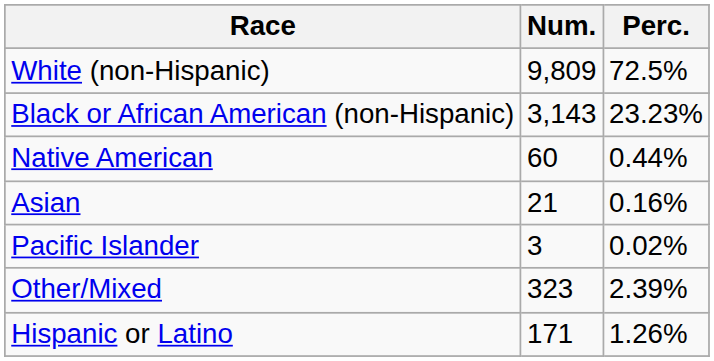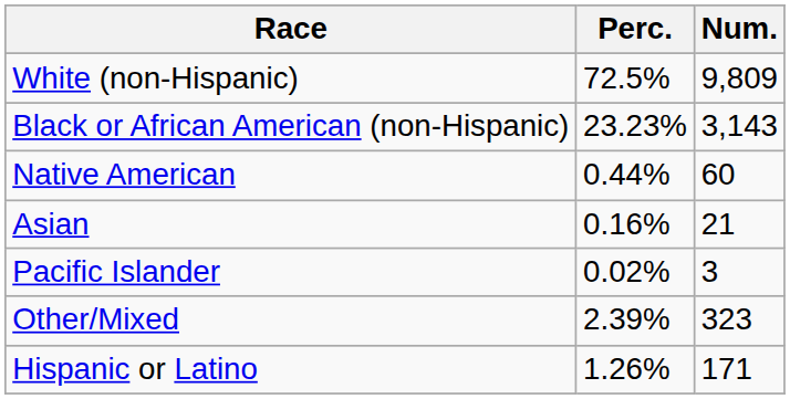 <table class="wikitable">
 <tr>
 <th>Race</th>
+<th>Perc.</th>
 <th>Num.</th>
-<th>Perc.</th>
 </tr>
 <tr>
 <td><a href='#'>White</a> (non-Hispanic)</td>
+<td>72.5%</td>
 <td>9,809</td>
-<td>72.5%</td>
 </tr>
 <tr>
 <td><a href='#'>Black or African American</a> (non-Hispanic)</td>
+<td>23.23%</td>
 <td>3,143</td>
-<td>23.23%</td>
 </tr>
 <tr>
 <td><a href='#'>Native American</a></td>
+<td>0.44%</td>
 <td>60</td>
-<td>0.44%</td>
 </tr>
 <tr>
 <td><a href='#'>Asian</a></td>
+<td>0.16%</td>
 <td>21</td>
-<td>0.16%</td>
 </tr>
 <tr>
 <td><a href='#'>Pacific Islander</a></td>
+<td>0.02%</td>
 <td>3</td>
-<td>0.02%</td>
 </tr>
 <tr>
 <td><a href='#'>Other/Mixed</a></td>
+<td>2.39%</td>
 <td>323</td>
-<td>2.39%</td>
 </tr>
 <tr>
 <td><a href='#'>Hispanic</a> or <a href='#'>Latino</a></td>
+<td>1.26%</td>
 <td>171</td>
-<td>1.26%</td>
 </tr>
 </table>
